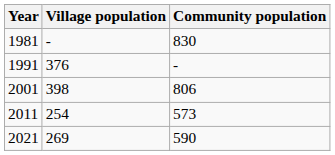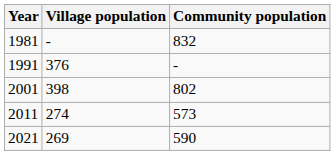 <table class="wikitable">
 <tr>
 <th>Year</th>
 <th>Village population</th>
 <th>Community population</th>
 </tr>
 <tr>
 <td>1981</td>
 <td>-</td>
-<td>830</td>
+<td>832</td>
 </tr>
 <tr>
 <td>1991</td>
 <td>376</td>
 <td>-</td>
 </tr>
 <tr>
 <td>2001</td>
 <td>398</td>
-<td>806</td>
+<td>802</td>
 </tr>
 <tr>
 <td>2011</td>
-<td>254</td>
+<td>274</td>
 <td>573</td>
 </tr>
 <tr>
 <td>2021</td>
 <td>269</td>
 <td>590</td>
 </tr>
 </table>
